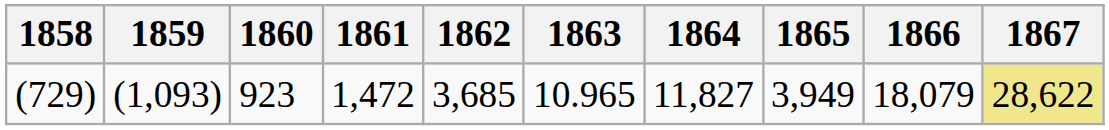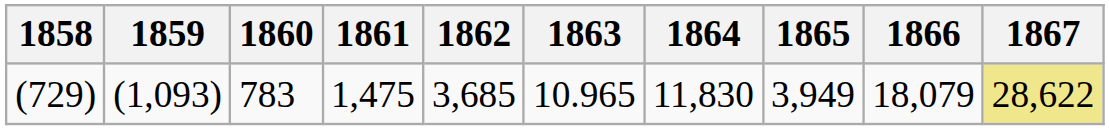 <table class="wikitable" style="margin: 1em auto 1em auto;">
 <tr>
 <th>1858</th>
 <th>1859</th>
 <th>1860</th>
 <th>1861</th>
 <th>1862</th>
 <th>1863</th>
 <th>1864</th>
 <th>1865</th>
 <th>1866</th>
 <th>1867</th>
 </tr>
 <tr>
 <td>(729)</td>
 <td>(1,093)</td>
-<td>923</td>
-<td>1,472</td>
+<td>783</td>
+<td>1,475</td>
 <td>3,685</td>
 <td>10.965</td>
-<td>11,827</td>
+<td>11,830</td>
 <td>3,949</td>
 <td>18,079</td>
 <td style="background: khaki;">28,622</td>
 </tr>
 </table>
